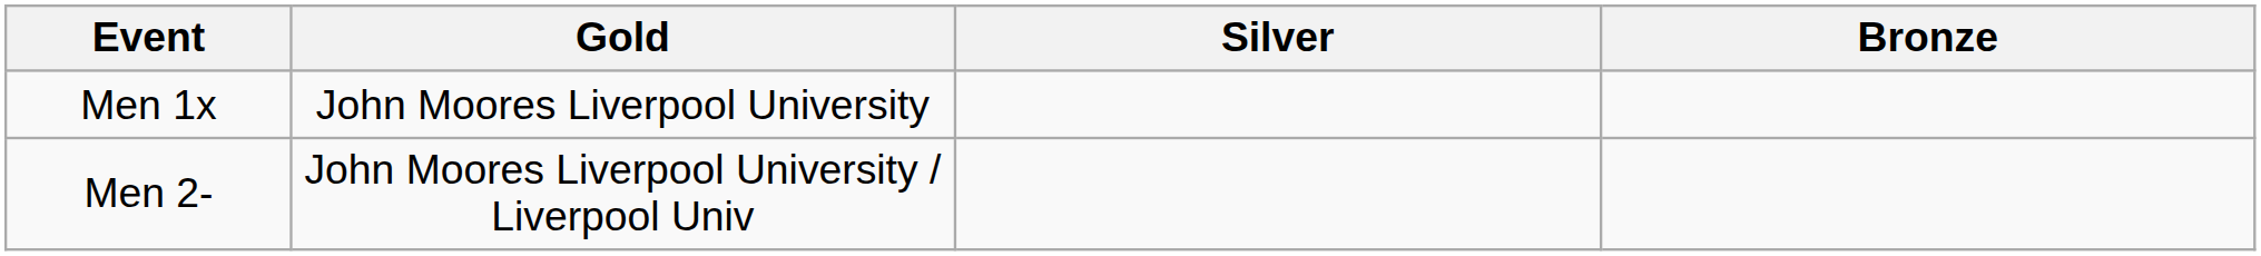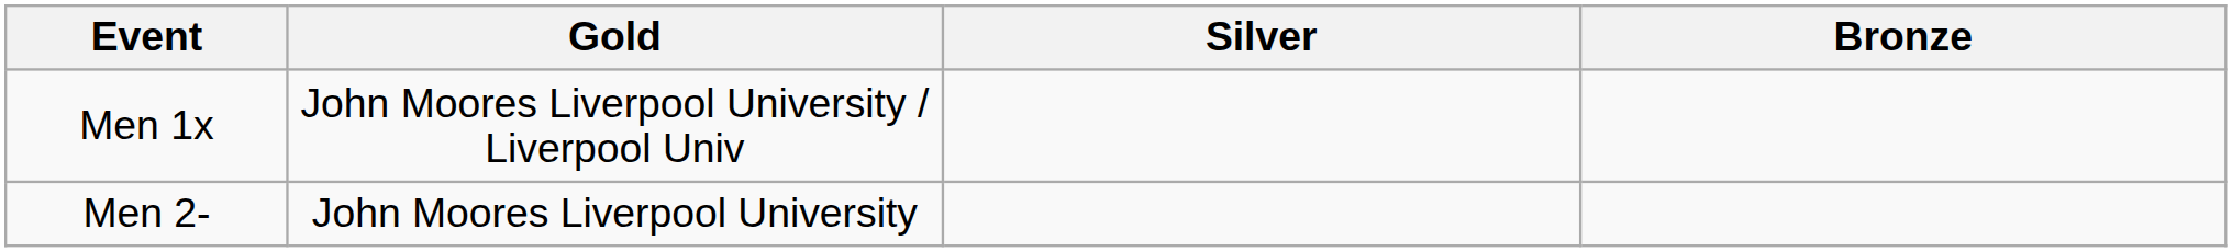 <table class="wikitable" style="text-align:center">
 <tr>
 <th width=120>Event</th>
 <th width=300>Gold</th>
 <th width=300>Silver</th>
 <th width=300>Bronze</th>
 </tr>
 <tr>
 <td>Men 1x</td>
-<td>John Moores Liverpool University</td>
+<td>John Moores Liverpool University / Liverpool Univ</td>
 <td></td>
 <td></td>
 </tr>
 <tr>
 <td>Men 2-</td>
-<td>John Moores Liverpool University / Liverpool Univ</td>
+<td>John Moores Liverpool University</td>
 <td></td>
 <td></td>
 </tr>
 </table>
